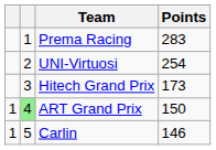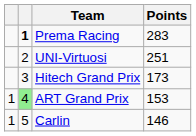 <table class="wikitable" style="font-size: 85%;">
 <tr>
 <th></th>
 <th></th>
 <th>Team</th>
 <th>Points</th>
 </tr>
 <tr>
 <td align="left"></td>
-<td align="center">1</td>
+<td align="center"><strong>1</strong></td>
 <td> <a href='#'>Prema Racing</a></td>
 <td>283</td>
 </tr>
 <tr>
 <td align="left"></td>
 <td align="center">2</td>
 <td> <a href='#'>UNI-Virtuosi</a></td>
-<td>254</td>
+<td>251</td>
 </tr>
 <tr>
 <td align="left"></td>
 <td align="center">3</td>
 <td> <a href='#'>Hitech Grand Prix</a></td>
 <td>173</td>
 </tr>
 <tr>
 <td align="left"> 1</td>
 <td align="center" style="background: lightgreen;">4</td>
 <td> <a href='#'>ART Grand Prix</a></td>
-<td>150</td>
+<td>153</td>
 </tr>
 <tr>
 <td align="left"> 1</td>
 <td align="center">5</td>
 <td> <a href='#'>Carlin</a></td>
 <td>146</td>
 </tr>
 </table>
